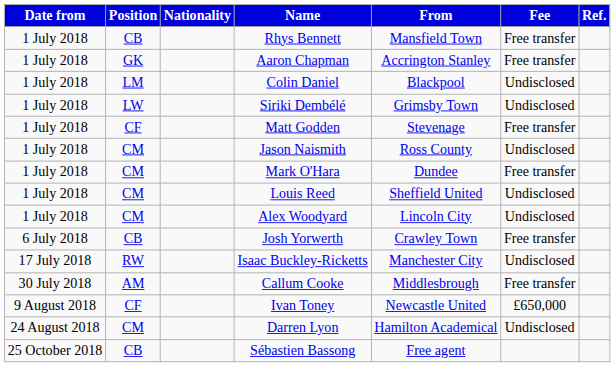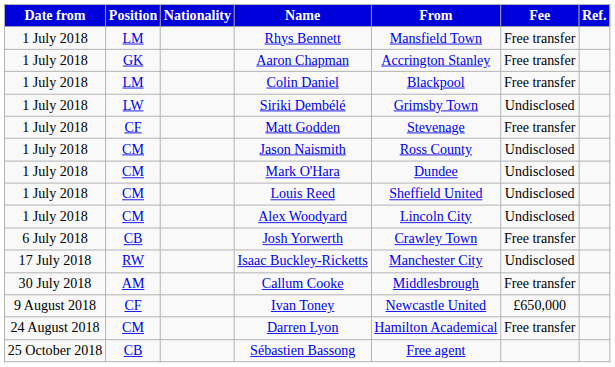 <table class="wikitable" style="text-align:center;">
 <tr>
 <th style="background:#0000DD; color:#FFFFFF;">Date from</th>
 <th style="background:#0000DD; color:#FFFFFF;">Position</th>
 <th style="background:#0000DD; color:#FFFFFF;">Nationality</th>
 <th style="background:#0000DD; color:#FFFFFF;">Name</th>
 <th style="background:#0000DD; color:#FFFFFF;">From</th>
 <th style="background:#0000DD; color:#FFFFFF;">Fee</th>
 <th style="background:#0000DD; color:#FFFFFF;">Ref.</th>
 </tr>
 <tr>
 <td>1 July 2018</td>
-<td><a href='#'>CB</a></td>
+<td><a href='#'>LM</a></td>
 <td></td>
 <td><a href='#'>Rhys Bennett</a></td>
 <td><a href='#'>Mansfield Town</a></td>
 <td>Free transfer</td>
 <td></td>
 </tr>
 <tr>
 <td>1 July 2018</td>
 <td><a href='#'>GK</a></td>
 <td></td>
 <td><a href='#'>Aaron Chapman</a></td>
 <td><a href='#'>Accrington Stanley</a></td>
 <td>Free transfer</td>
 <td></td>
 </tr>
 <tr>
 <td>1 July 2018</td>
 <td><a href='#'>LM</a></td>
 <td></td>
 <td><a href='#'>Colin Daniel</a></td>
 <td><a href='#'>Blackpool</a></td>
-<td>Undisclosed</td>
+<td>Free transfer</td>
 <td></td>
 </tr>
 <tr>
 <td>1 July 2018</td>
 <td><a href='#'>LW</a></td>
 <td></td>
 <td><a href='#'>Siriki Dembélé</a></td>
 <td><a href='#'>Grimsby Town</a></td>
 <td>Undisclosed</td>
 <td></td>
 </tr>
 <tr>
 <td>1 July 2018</td>
 <td><a href='#'>CF</a></td>
 <td></td>
 <td><a href='#'>Matt Godden</a></td>
 <td><a href='#'>Stevenage</a></td>
 <td>Free transfer</td>
 <td></td>
 </tr>
 <tr>
 <td>1 July 2018</td>
 <td><a href='#'>CM</a></td>
 <td></td>
 <td><a href='#'>Jason Naismith</a></td>
 <td> <a href='#'>Ross County</a></td>
 <td>Undisclosed</td>
 <td></td>
 </tr>
 <tr>
 <td>1 July 2018</td>
 <td><a href='#'>CM</a></td>
 <td></td>
 <td><a href='#'>Mark O'Hara</a></td>
 <td> <a href='#'>Dundee</a></td>
-<td>Free transfer</td>
+<td>Undisclosed</td>
 <td></td>
 </tr>
 <tr>
 <td>1 July 2018</td>
 <td><a href='#'>CM</a></td>
 <td></td>
 <td><a href='#'>Louis Reed</a></td>
 <td><a href='#'>Sheffield United</a></td>
 <td>Undisclosed</td>
 <td></td>
 </tr>
 <tr>
 <td>1 July 2018</td>
 <td><a href='#'>CM</a></td>
 <td></td>
 <td><a href='#'>Alex Woodyard</a></td>
 <td><a href='#'>Lincoln City</a></td>
 <td>Undisclosed</td>
 <td></td>
 </tr>
 <tr>
 <td>6 July 2018</td>
 <td><a href='#'>CB</a></td>
 <td></td>
 <td><a href='#'>Josh Yorwerth</a></td>
 <td><a href='#'>Crawley Town</a></td>
 <td>Free transfer</td>
 <td></td>
 </tr>
 <tr>
 <td>17 July 2018</td>
 <td><a href='#'>RW</a></td>
 <td></td>
 <td><a href='#'>Isaac Buckley-Ricketts</a></td>
 <td><a href='#'>Manchester City</a></td>
 <td>Undisclosed</td>
 <td></td>
 </tr>
 <tr>
 <td>30 July 2018</td>
 <td><a href='#'>AM</a></td>
 <td></td>
 <td><a href='#'>Callum Cooke</a></td>
 <td><a href='#'>Middlesbrough</a></td>
 <td>Free transfer</td>
 <td></td>
 </tr>
 <tr>
 <td>9 August 2018</td>
 <td><a href='#'>CF</a></td>
 <td></td>
 <td><a href='#'>Ivan Toney</a></td>
 <td><a href='#'>Newcastle United</a></td>
 <td>£650,000</td>
 <td></td>
 </tr>
 <tr>
 <td>24 August 2018</td>
 <td><a href='#'>CM</a></td>
 <td></td>
 <td><a href='#'>Darren Lyon</a></td>
 <td> <a href='#'>Hamilton Academical</a></td>
-<td>Undisclosed</td>
+<td>Free transfer</td>
 <td></td>
 </tr>
 <tr>
 <td>25 October 2018</td>
 <td><a href='#'>CB</a></td>
 <td></td>
 <td><a href='#'>Sébastien Bassong</a></td>
 <td><a href='#'>Free agent</a></td>
 <td></td>
 <td></td>
 </tr>
 </table>
